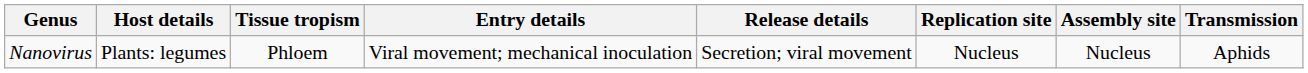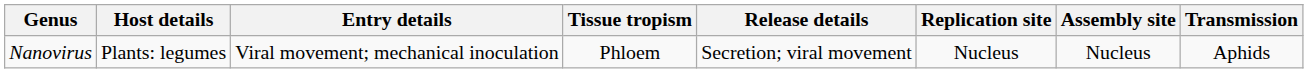 <table class="wikitable sortable" style="text-align:center">
 <tr>
 <th>Genus</th>
 <th>Host details</th>
+<th>Entry details</th>
 <th>Tissue tropism</th>
-<th>Entry details</th>
 <th>Release details</th>
 <th>Replication site</th>
 <th>Assembly site</th>
 <th>Transmission</th>
 </tr>
 <tr>
 <td><em>Nanovirus</em></td>
 <td>Plants: legumes</td>
+<td>Viral movement; mechanical inoculation</td>
 <td>Phloem</td>
-<td>Viral movement; mechanical inoculation</td>
 <td>Secretion; viral movement</td>
 <td>Nucleus</td>
 <td>Nucleus</td>
 <td>Aphids</td>
 </tr>
 </table>
